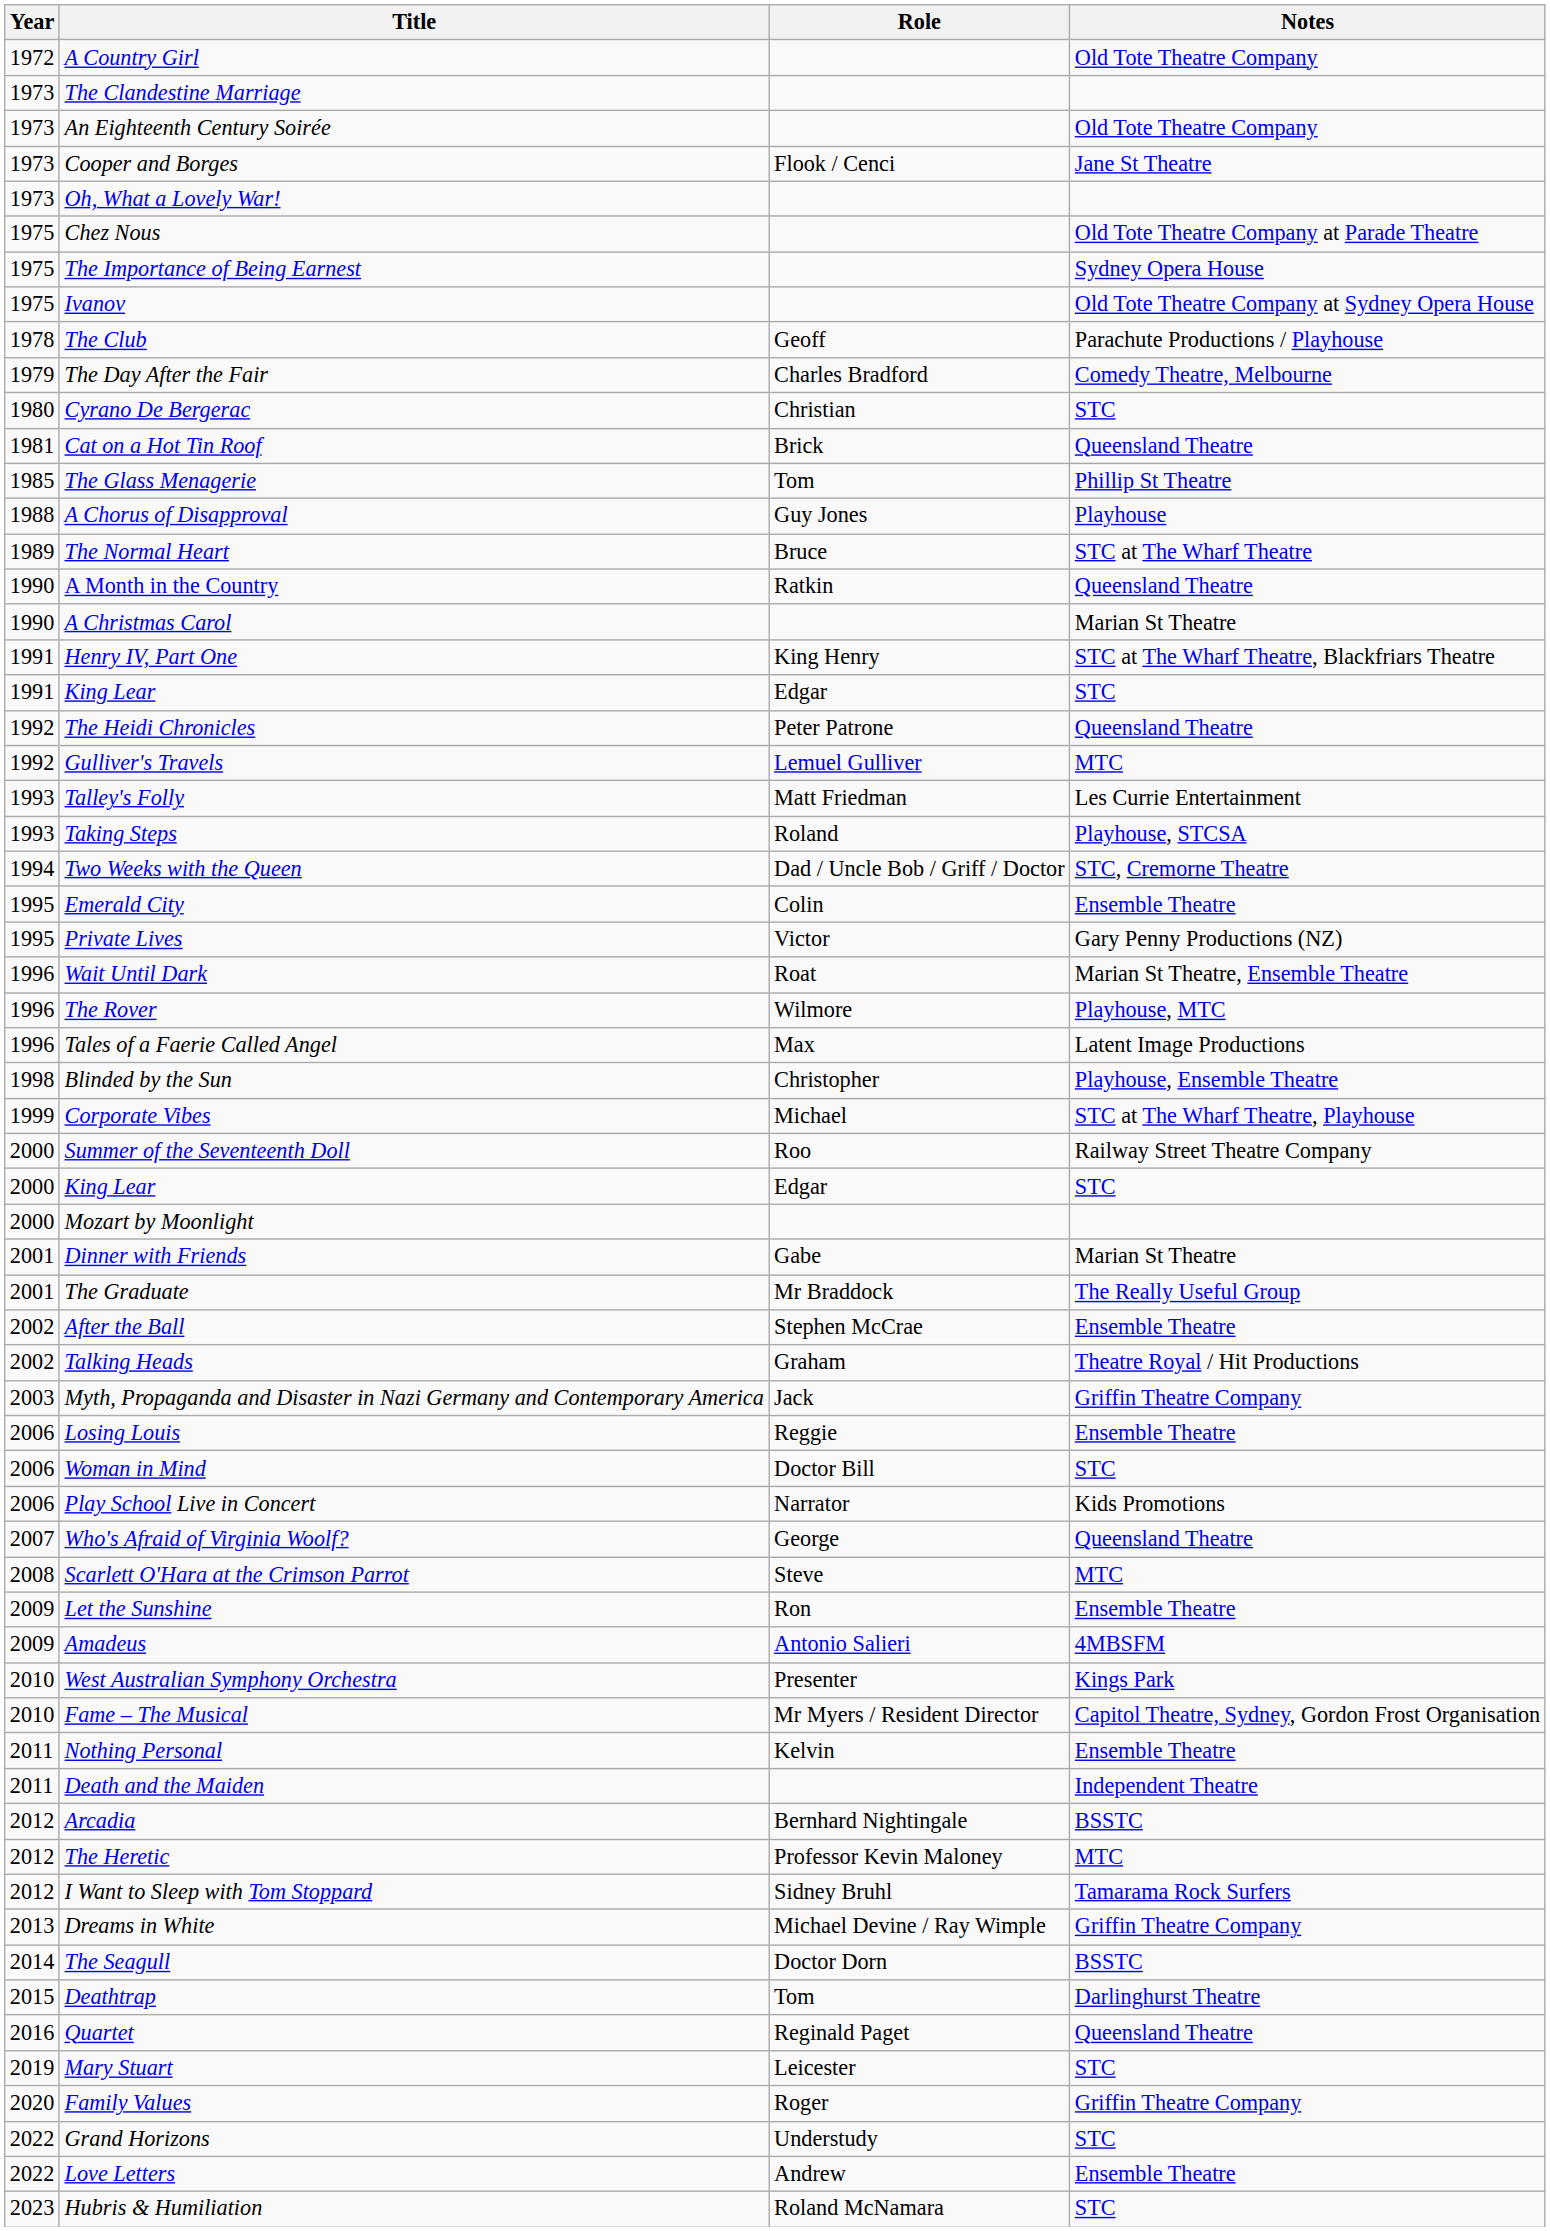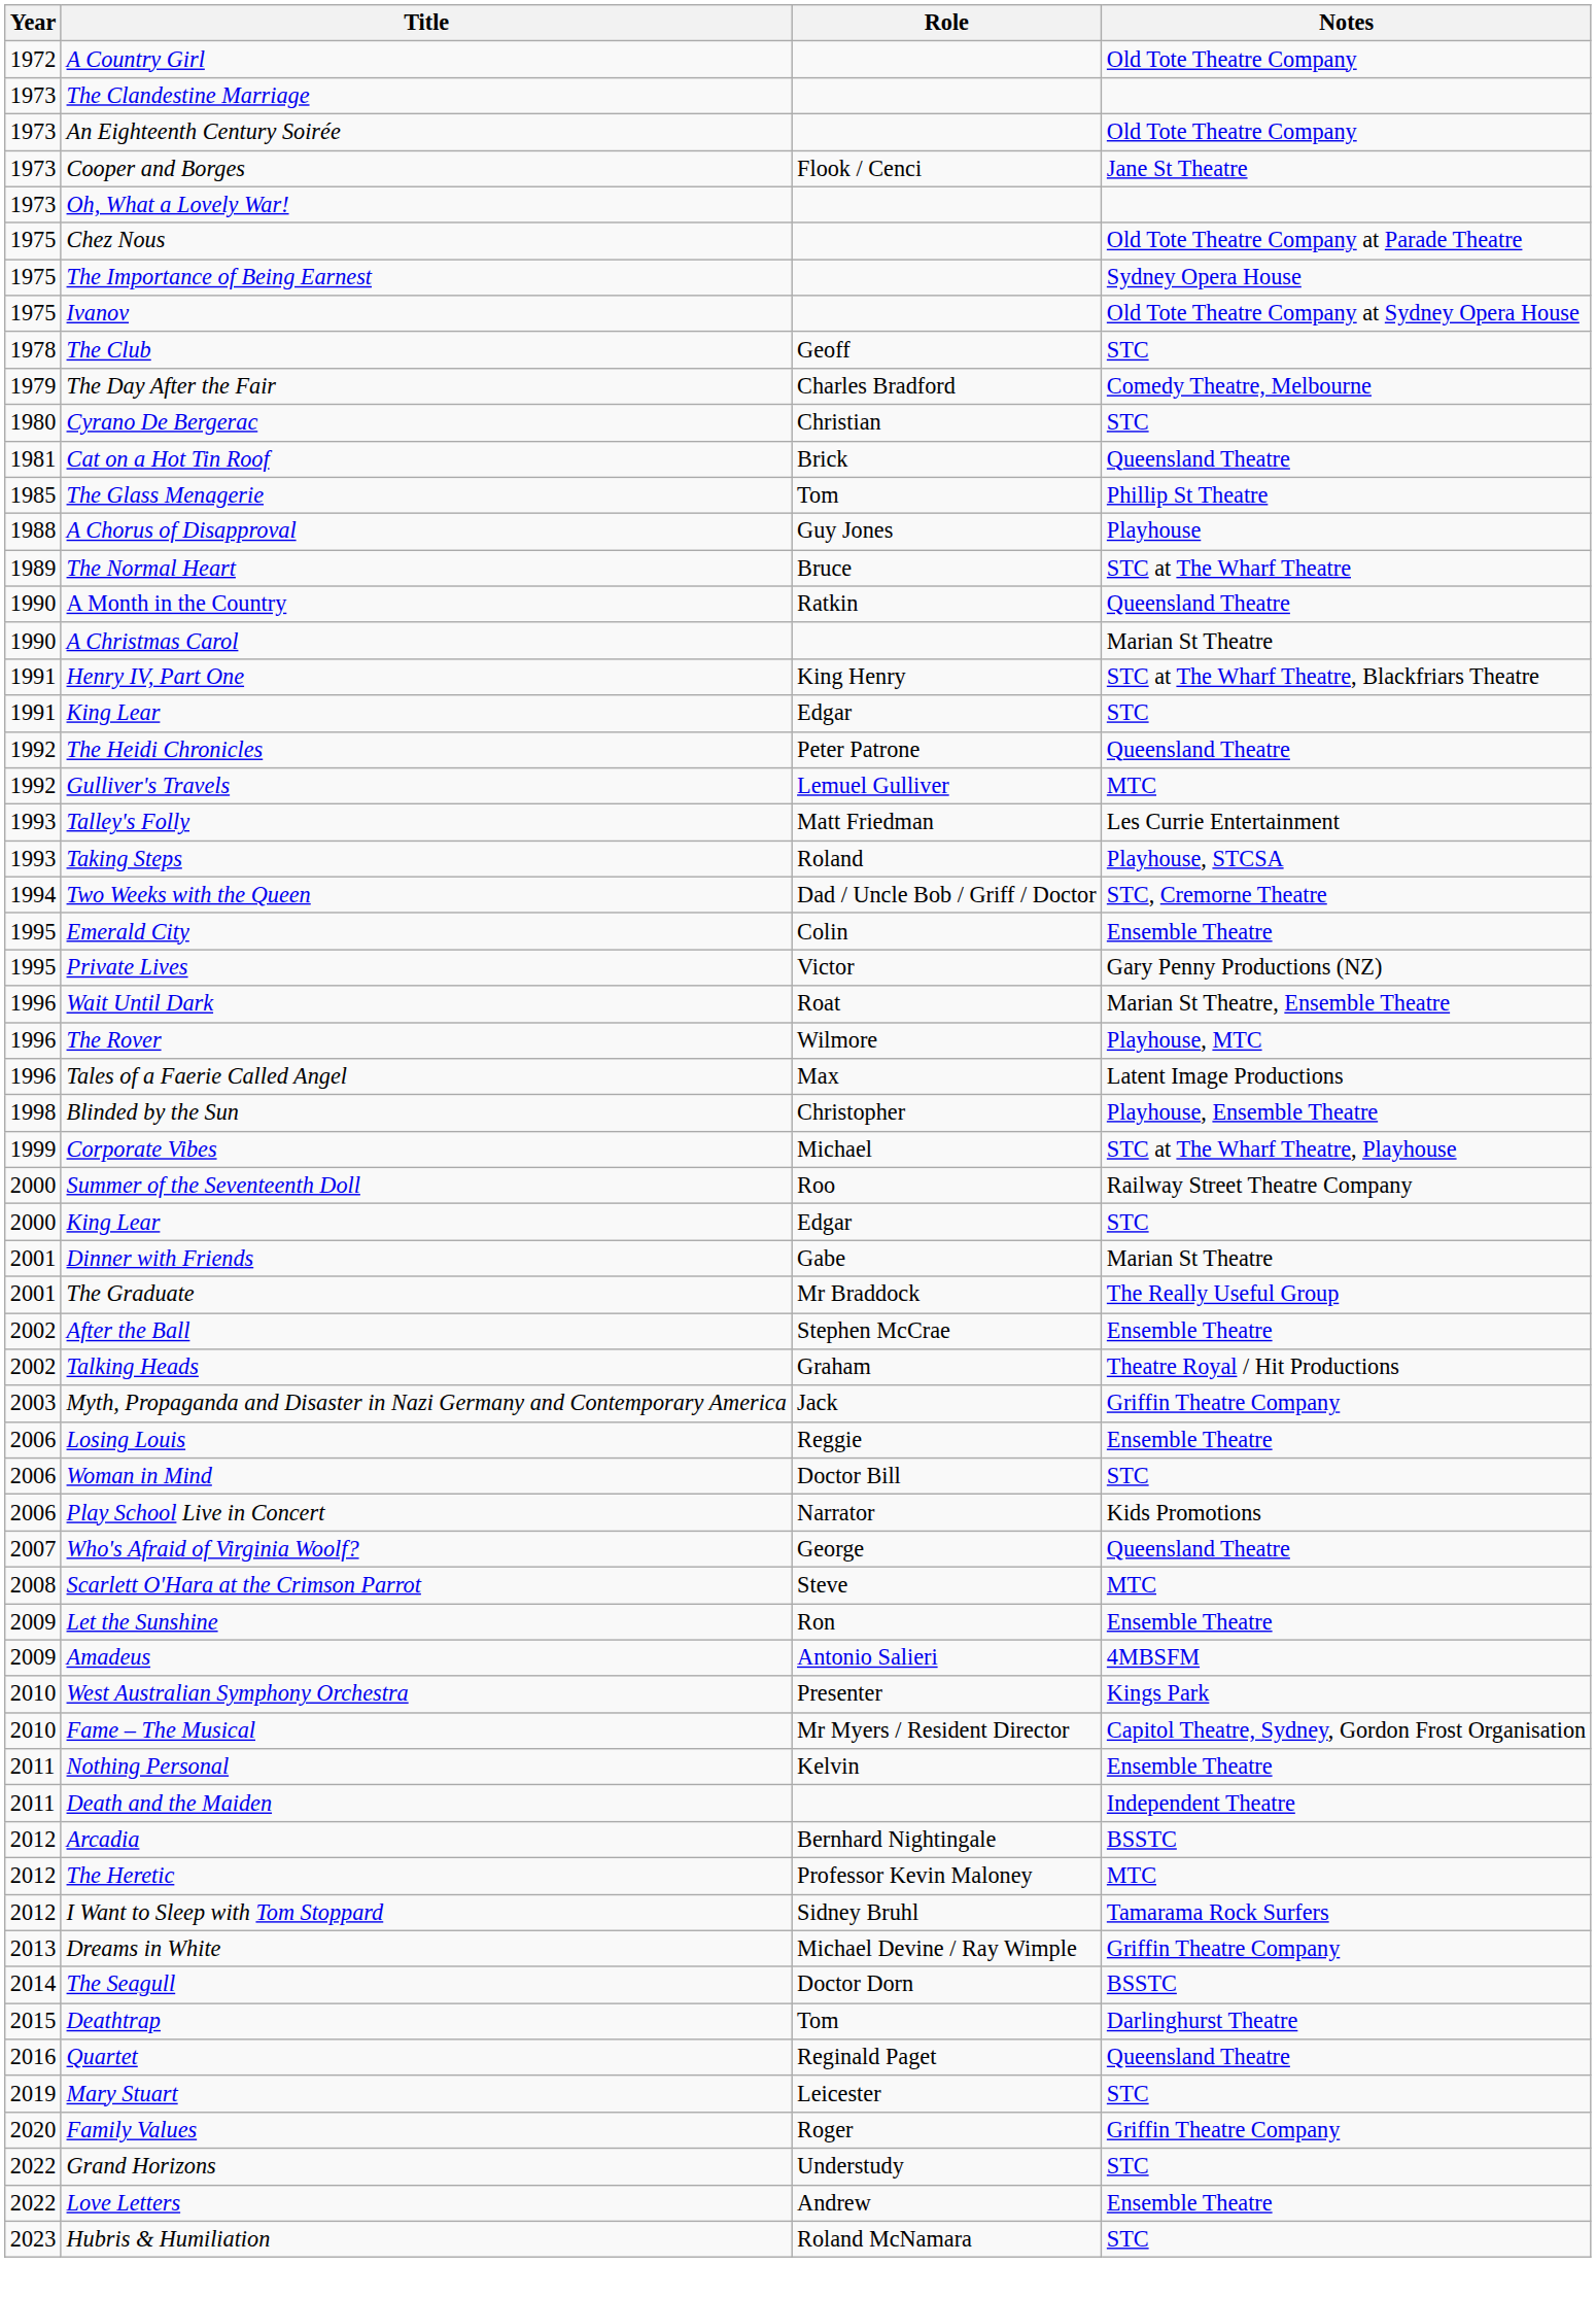 <table class="wikitable sortable">
 <tr>
 <th>Year</th>
 <th>Title</th>
 <th>Role</th>
 <th class="unsortable">Notes</th>
 </tr>
 <tr>
 <td>1972</td>
 <td><em><a href='#'>A Country Girl</a></em></td>
 <td></td>
 <td><a href='#'>Old Tote Theatre Company</a></td>
 </tr>
 <tr>
 <td>1973</td>
 <td><em><a href='#'>The Clandestine Marriage</a></em></td>
 <td></td>
 <td></td>
 </tr>
 <tr>
 <td>1973</td>
 <td><em>An Eighteenth Century Soirée</em></td>
 <td></td>
 <td><a href='#'>Old Tote Theatre Company</a></td>
 </tr>
 <tr>
 <td>1973</td>
 <td><em>Cooper and Borges</em></td>
 <td>Flook / Cenci</td>
 <td><a href='#'>Jane St Theatre</a></td>
 </tr>
 <tr>
 <td>1973</td>
 <td><em><a href='#'>Oh, What a Lovely War!</a></em></td>
 <td></td>
 <td></td>
 </tr>
 <tr>
 <td>1975</td>
 <td><em>Chez Nous</em></td>
 <td></td>
 <td><a href='#'>Old Tote Theatre Company</a> at <a href='#'>Parade Theatre</a></td>
 </tr>
 <tr>
 <td>1975</td>
 <td><em><a href='#'>The Importance of Being Earnest</a></em></td>
 <td></td>
 <td><a href='#'>Sydney Opera House</a></td>
 </tr>
 <tr>
 <td>1975</td>
 <td><em><a href='#'>Ivanov</a></em></td>
 <td></td>
 <td><a href='#'>Old Tote Theatre Company</a> at <a href='#'>Sydney Opera House</a></td>
 </tr>
 <tr>
 <td>1978</td>
 <td><em><a href='#'>The Club</a></em></td>
 <td>Geoff</td>
-<td>Parachute Productions / <a href='#'>Playhouse</a></td>
+<td><a href='#'>STC</a></td>
 </tr>
 <tr>
 <td>1979</td>
 <td><em>The Day After the Fair</em></td>
 <td>Charles Bradford</td>
 <td><a href='#'>Comedy Theatre, Melbourne</a></td>
 </tr>
 <tr>
 <td>1980</td>
 <td><em><a href='#'>Cyrano De Bergerac</a></em></td>
 <td>Christian</td>
 <td><a href='#'>STC</a></td>
 </tr>
 <tr>
 <td>1981</td>
 <td><em><a href='#'>Cat on a Hot Tin Roof</a></em></td>
 <td>Brick</td>
 <td><a href='#'>Queensland Theatre</a></td>
 </tr>
 <tr>
 <td>1985</td>
 <td><em><a href='#'>The Glass Menagerie</a></em></td>
 <td>Tom</td>
 <td><a href='#'>Phillip St Theatre</a></td>
 </tr>
 <tr>
 <td>1988</td>
 <td><em><a href='#'>A Chorus of Disapproval</a></em></td>
 <td>Guy Jones</td>
 <td><a href='#'>Playhouse</a></td>
 </tr>
 <tr>
 <td>1989</td>
 <td><em><a href='#'>The Normal Heart</a></em></td>
 <td>Bruce</td>
 <td><a href='#'>STC</a> at <a href='#'>The Wharf Theatre</a></td>
 </tr>
 <tr>
 <td>1990</td>
 <td><a href='#'>A Month in the Country</a></td>
 <td>Ratkin</td>
 <td><a href='#'>Queensland Theatre</a></td>
 </tr>
 <tr>
 <td>1990</td>
 <td><em><a href='#'>A Christmas Carol</a></em></td>
 <td></td>
 <td>Marian St Theatre</td>
 </tr>
 <tr>
 <td>1991</td>
 <td><em><a href='#'>Henry IV, Part One</a></em></td>
 <td>King Henry</td>
 <td><a href='#'>STC</a> at <a href='#'>The Wharf Theatre</a>, Blackfriars Theatre</td>
 </tr>
 <tr>
 <td>1991</td>
 <td><em><a href='#'>King Lear</a></em></td>
 <td>Edgar</td>
 <td><a href='#'>STC</a></td>
 </tr>
 <tr>
 <td>1992</td>
 <td><em><a href='#'>The Heidi Chronicles</a></em></td>
 <td>Peter Patrone</td>
 <td><a href='#'>Queensland Theatre</a></td>
 </tr>
 <tr>
 <td>1992</td>
 <td><em><a href='#'>Gulliver's Travels</a></em></td>
 <td><a href='#'>Lemuel Gulliver</a></td>
 <td><a href='#'>MTC</a></td>
 </tr>
 <tr>
 <td>1993</td>
 <td><em><a href='#'>Talley's Folly</a></em></td>
 <td>Matt Friedman</td>
 <td>Les Currie Entertainment</td>
 </tr>
 <tr>
 <td>1993</td>
 <td><em><a href='#'>Taking Steps</a></em></td>
 <td>Roland</td>
 <td><a href='#'>Playhouse</a>, <a href='#'>STCSA</a></td>
 </tr>
 <tr>
 <td>1994</td>
 <td><em><a href='#'>Two Weeks with the Queen</a></em></td>
 <td>Dad / Uncle Bob / Griff / Doctor</td>
 <td><a href='#'>STC</a>, <a href='#'>Cremorne Theatre</a></td>
 </tr>
 <tr>
 <td>1995</td>
 <td><em><a href='#'>Emerald City</a></em></td>
 <td>Colin</td>
 <td><a href='#'>Ensemble Theatre</a></td>
 </tr>
 <tr>
 <td>1995</td>
 <td><em><a href='#'>Private Lives</a></em></td>
 <td>Victor</td>
 <td>Gary Penny Productions (NZ)</td>
 </tr>
 <tr>
 <td>1996</td>
 <td><em><a href='#'>Wait Until Dark</a></em></td>
 <td>Roat</td>
 <td>Marian St Theatre, <a href='#'>Ensemble Theatre</a></td>
 </tr>
 <tr>
 <td>1996</td>
 <td><em><a href='#'>The Rover</a></em></td>
 <td>Wilmore</td>
 <td><a href='#'>Playhouse</a>, <a href='#'>MTC</a></td>
 </tr>
 <tr>
 <td>1996</td>
 <td><em>Tales of a Faerie Called Angel</em></td>
 <td>Max</td>
 <td>Latent Image Productions</td>
 </tr>
 <tr>
 <td>1998</td>
 <td><em>Blinded by the Sun</em></td>
 <td>Christopher</td>
 <td><a href='#'>Playhouse</a>, <a href='#'>Ensemble Theatre</a></td>
 </tr>
 <tr>
 <td>1999</td>
 <td><em><a href='#'>Corporate Vibes</a></em></td>
 <td>Michael</td>
 <td><a href='#'>STC</a> at <a href='#'>The Wharf Theatre</a>, <a href='#'>Playhouse</a></td>
 </tr>
 <tr>
 <td>2000</td>
 <td><em><a href='#'>Summer of the Seventeenth Doll</a></em></td>
 <td>Roo</td>
 <td>Railway Street Theatre Company</td>
 </tr>
 <tr>
 <td>2000</td>
 <td><em><a href='#'>King Lear</a></em></td>
 <td>Edgar</td>
 <td><a href='#'>STC</a></td>
-</tr>
-<tr>
-<td>2000</td>
-<td><em>Mozart by Moonlight</em></td>
-<td></td>
-<td></td>
 </tr>
 <tr>
 <td>2001</td>
 <td><em><a href='#'>Dinner with Friends</a></em></td>
 <td>Gabe</td>
 <td>Marian St Theatre</td>
 </tr>
 <tr>
 <td>2001</td>
 <td><em>The Graduate</em></td>
 <td>Mr Braddock</td>
 <td><a href='#'>The Really Useful Group</a></td>
 </tr>
 <tr>
 <td>2002</td>
 <td><em><a href='#'>After the Ball</a></em></td>
 <td>Stephen McCrae</td>
 <td><a href='#'>Ensemble Theatre</a></td>
 </tr>
 <tr>
 <td>2002</td>
 <td><em><a href='#'>Talking Heads</a></em></td>
 <td>Graham</td>
 <td><a href='#'>Theatre Royal</a> / Hit Productions</td>
 </tr>
 <tr>
 <td>2003</td>
 <td><em>Myth, Propaganda and Disaster in Nazi Germany and Contemporary America</em></td>
 <td>Jack</td>
 <td><a href='#'>Griffin Theatre Company</a></td>
 </tr>
 <tr>
 <td>2006</td>
 <td><em><a href='#'>Losing Louis</a></em></td>
 <td>Reggie</td>
 <td><a href='#'>Ensemble Theatre</a></td>
 </tr>
 <tr>
 <td>2006</td>
 <td><em><a href='#'>Woman in Mind</a></em></td>
 <td>Doctor Bill</td>
 <td><a href='#'>STC</a></td>
 </tr>
 <tr>
 <td>2006</td>
 <td><em><a href='#'>Play School</a> Live in Concert</em></td>
 <td>Narrator</td>
 <td>Kids Promotions</td>
 </tr>
 <tr>
 <td>2007</td>
 <td><em><a href='#'>Who's Afraid of Virginia Woolf?</a></em></td>
 <td>George</td>
 <td><a href='#'>Queensland Theatre</a></td>
 </tr>
 <tr>
 <td>2008</td>
 <td><em><a href='#'>Scarlett O'Hara at the Crimson Parrot</a></em></td>
 <td>Steve</td>
 <td><a href='#'>MTC</a></td>
 </tr>
 <tr>
 <td>2009</td>
 <td><em><a href='#'>Let the Sunshine</a></em></td>
 <td>Ron</td>
 <td><a href='#'>Ensemble Theatre</a></td>
 </tr>
 <tr>
 <td>2009</td>
 <td><em><a href='#'>Amadeus</a></em></td>
 <td><a href='#'>Antonio Salieri</a></td>
 <td><a href='#'>4MBSFM</a></td>
 </tr>
 <tr>
 <td>2010</td>
 <td><em><a href='#'>West Australian Symphony Orchestra</a></em></td>
 <td>Presenter</td>
 <td><a href='#'>Kings Park</a></td>
 </tr>
 <tr>
 <td>2010</td>
 <td><em><a href='#'>Fame – The Musical</a></em></td>
 <td>Mr Myers / Resident Director</td>
 <td><a href='#'>Capitol Theatre, Sydney</a>, Gordon Frost Organisation</td>
 </tr>
 <tr>
 <td>2011</td>
 <td><em><a href='#'>Nothing Personal</a></em></td>
 <td>Kelvin</td>
 <td><a href='#'>Ensemble Theatre</a></td>
 </tr>
 <tr>
 <td>2011</td>
 <td><em><a href='#'>Death and the Maiden</a></em></td>
 <td></td>
 <td><a href='#'>Independent Theatre</a></td>
 </tr>
 <tr>
 <td>2012</td>
 <td><em><a href='#'>Arcadia</a></em></td>
 <td>Bernhard Nightingale</td>
 <td><a href='#'>BSSTC</a></td>
 </tr>
 <tr>
 <td>2012</td>
 <td><em><a href='#'>The Heretic</a></em></td>
 <td>Professor Kevin Maloney</td>
 <td><a href='#'>MTC</a></td>
 </tr>
 <tr>
 <td>2012</td>
 <td><em>I Want to Sleep with <a href='#'>Tom Stoppard</a></em></td>
 <td>Sidney Bruhl</td>
 <td><a href='#'>Tamarama Rock Surfers</a></td>
 </tr>
 <tr>
 <td>2013</td>
 <td><em>Dreams in White</em></td>
 <td>Michael Devine / Ray Wimple</td>
 <td><a href='#'>Griffin Theatre Company</a></td>
 </tr>
 <tr>
 <td>2014</td>
 <td><em><a href='#'>The Seagull</a></em></td>
 <td>Doctor Dorn</td>
 <td><a href='#'>BSSTC</a></td>
 </tr>
 <tr>
 <td>2015</td>
 <td><em><a href='#'>Deathtrap</a></em></td>
 <td>Tom</td>
 <td><a href='#'>Darlinghurst Theatre</a></td>
 </tr>
 <tr>
 <td>2016</td>
 <td><em><a href='#'>Quartet</a></em></td>
 <td>Reginald Paget</td>
 <td><a href='#'>Queensland Theatre</a></td>
 </tr>
 <tr>
 <td>2019</td>
 <td><em><a href='#'>Mary Stuart</a></em></td>
 <td>Leicester</td>
 <td><a href='#'>STC</a></td>
 </tr>
 <tr>
 <td>2020</td>
 <td><em><a href='#'>Family Values</a></em></td>
 <td>Roger</td>
 <td><a href='#'>Griffin Theatre Company</a></td>
 </tr>
 <tr>
 <td>2022</td>
 <td><em>Grand Horizons</em></td>
 <td>Understudy</td>
 <td><a href='#'>STC</a></td>
 </tr>
 <tr>
 <td>2022</td>
 <td><em><a href='#'>Love Letters</a></em></td>
 <td>Andrew</td>
 <td><a href='#'>Ensemble Theatre</a></td>
 </tr>
 <tr>
 <td>2023</td>
 <td><em>Hubris & Humiliation</em></td>
 <td>Roland McNamara</td>
 <td><a href='#'>STC</a></td>
 </tr>
 </table>
